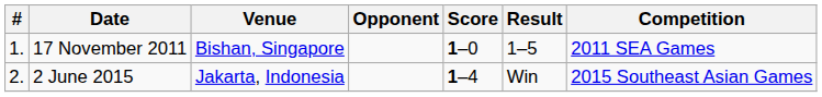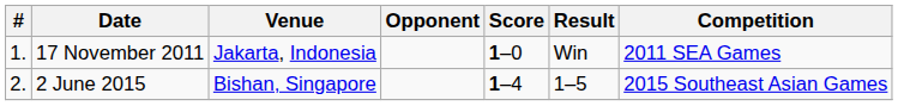 <table class="wikitable">
 <tr>
 <th>#</th>
 <th>Date</th>
 <th>Venue</th>
 <th>Opponent</th>
 <th>Score</th>
 <th>Result</th>
 <th>Competition</th>
 </tr>
 <tr>
 <td>1.</td>
 <td>17 November 2011</td>
-<td><a href='#'>Bishan, Singapore</a></td>
+<td><a href='#'>Jakarta</a>, <a href='#'>Indonesia</a></td>
 <td></td>
 <td><strong>1</strong>–0</td>
-<td>1–5</td>
+<td>Win</td>
 <td><a href='#'>2011 SEA Games</a></td>
 </tr>
 <tr>
 <td>2.</td>
 <td>2 June 2015</td>
-<td><a href='#'>Jakarta</a>, <a href='#'>Indonesia</a></td>
+<td><a href='#'>Bishan, Singapore</a></td>
 <td></td>
 <td><strong>1</strong>–4</td>
-<td>Win</td>
+<td>1–5</td>
 <td><a href='#'>2015 Southeast Asian Games</a></td>
 </tr>
 <tr>
 </tr>
 </table>
